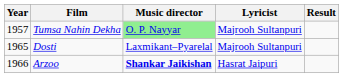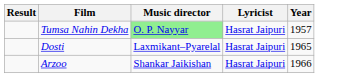 <table class="wikitable sortable">
 <tr>
-<th>Year</th>
+<th>Result</th>
 <th>Film</th>
 <th>Music director</th>
 <th>Lyricist</th>
-<th>Result</th>
+<th>Year</th>
 </tr>
 <tr>
-<td>1957</td>
+<td></td>
 <td><em><a href='#'>Tumsa Nahin Dekha</a></em></td>
 <td style="background: lightgreen;"><a href='#'>O. P. Nayyar</a></td>
-<td><a href='#'>Majrooh Sultanpuri</a></td>
-<td></td>
+<td><a href='#'>Hasrat Jaipuri</a></td>
+<td>1957</td>
 </tr>
 <tr>
-<td>1965</td>
+<td></td>
 <td><em><a href='#'>Dosti</a></em></td>
 <td><a href='#'>Laxmikant–Pyarelal</a></td>
-<td><a href='#'>Majrooh Sultanpuri</a></td>
-<td></td>
+<td><a href='#'>Hasrat Jaipuri</a></td>
+<td>1965</td>
 </tr>
 <tr>
+<td></td>
+<td><em><a href='#'>Arzoo</a></em></td>
+<td><a href='#'>Shankar Jaikishan</a></td>
+<td><a href='#'>Hasrat Jaipuri</a></td>
 <td>1966</td>
-<td><em><a href='#'>Arzoo</a></em></td>
-<td><strong><a href='#'>Shankar Jaikishan</a></strong></td>
-<td><a href='#'>Hasrat Jaipuri</a></td>
-<td></td>
 </tr>
 </table>
